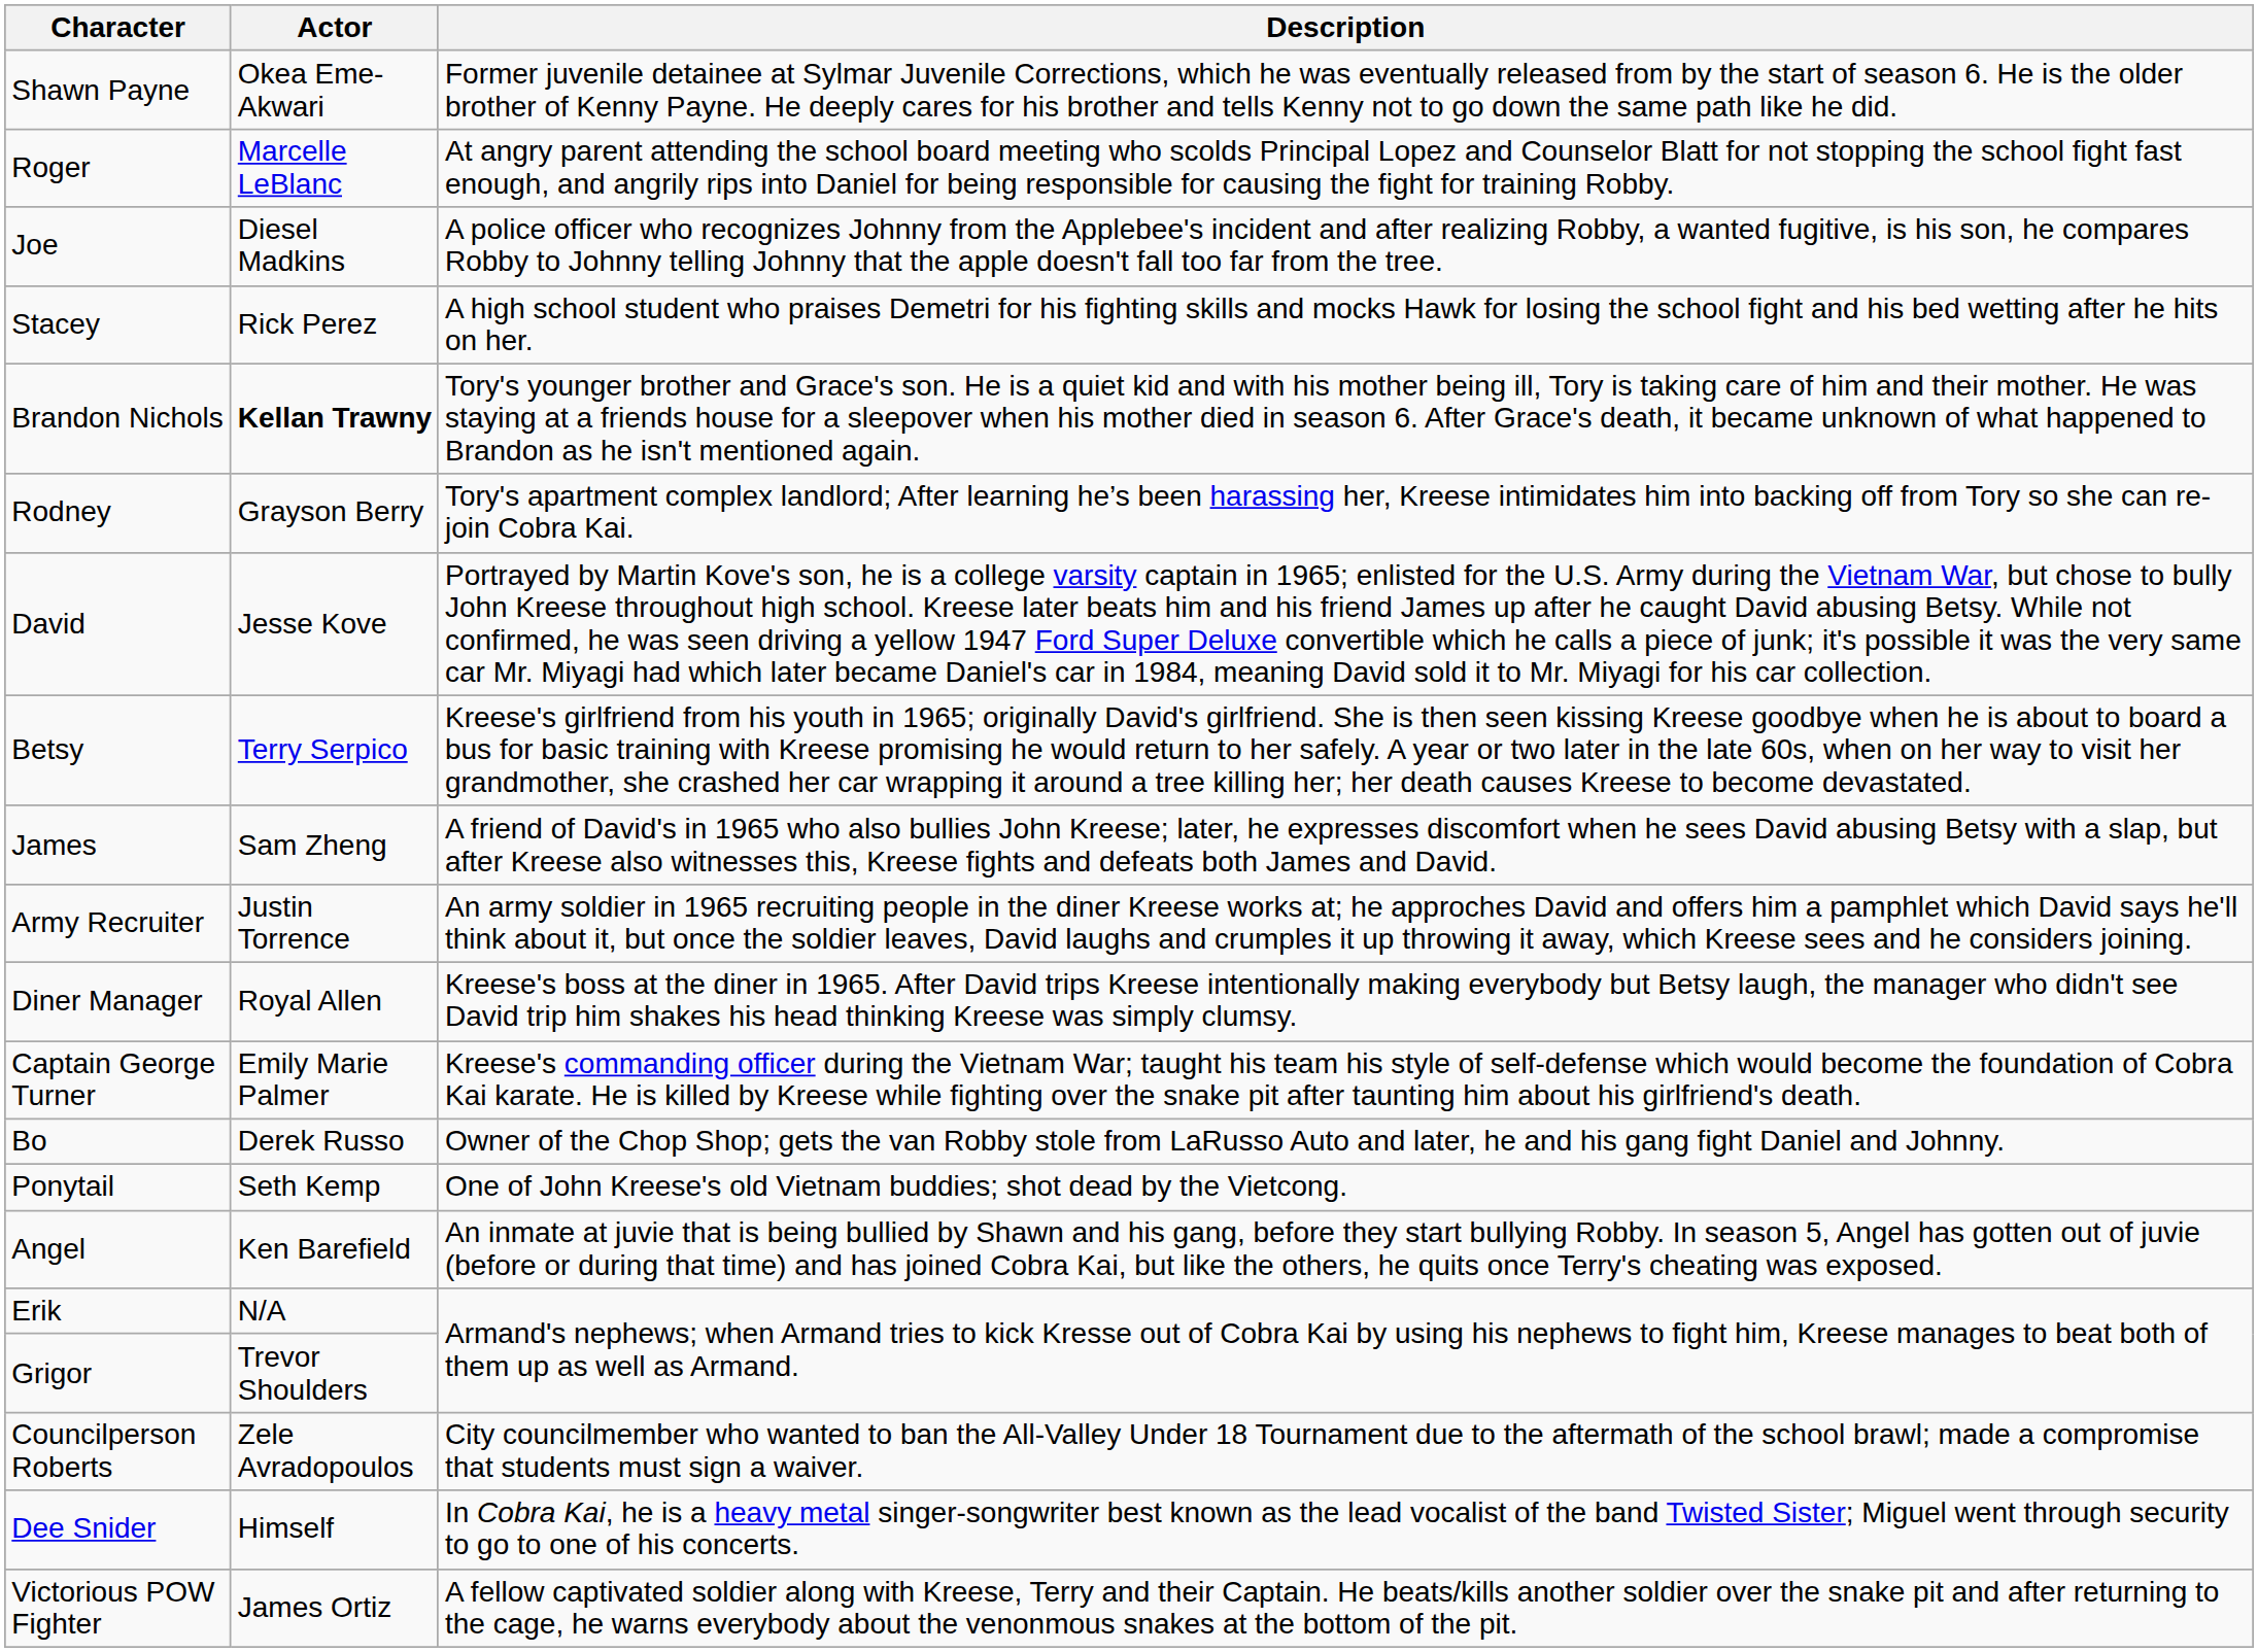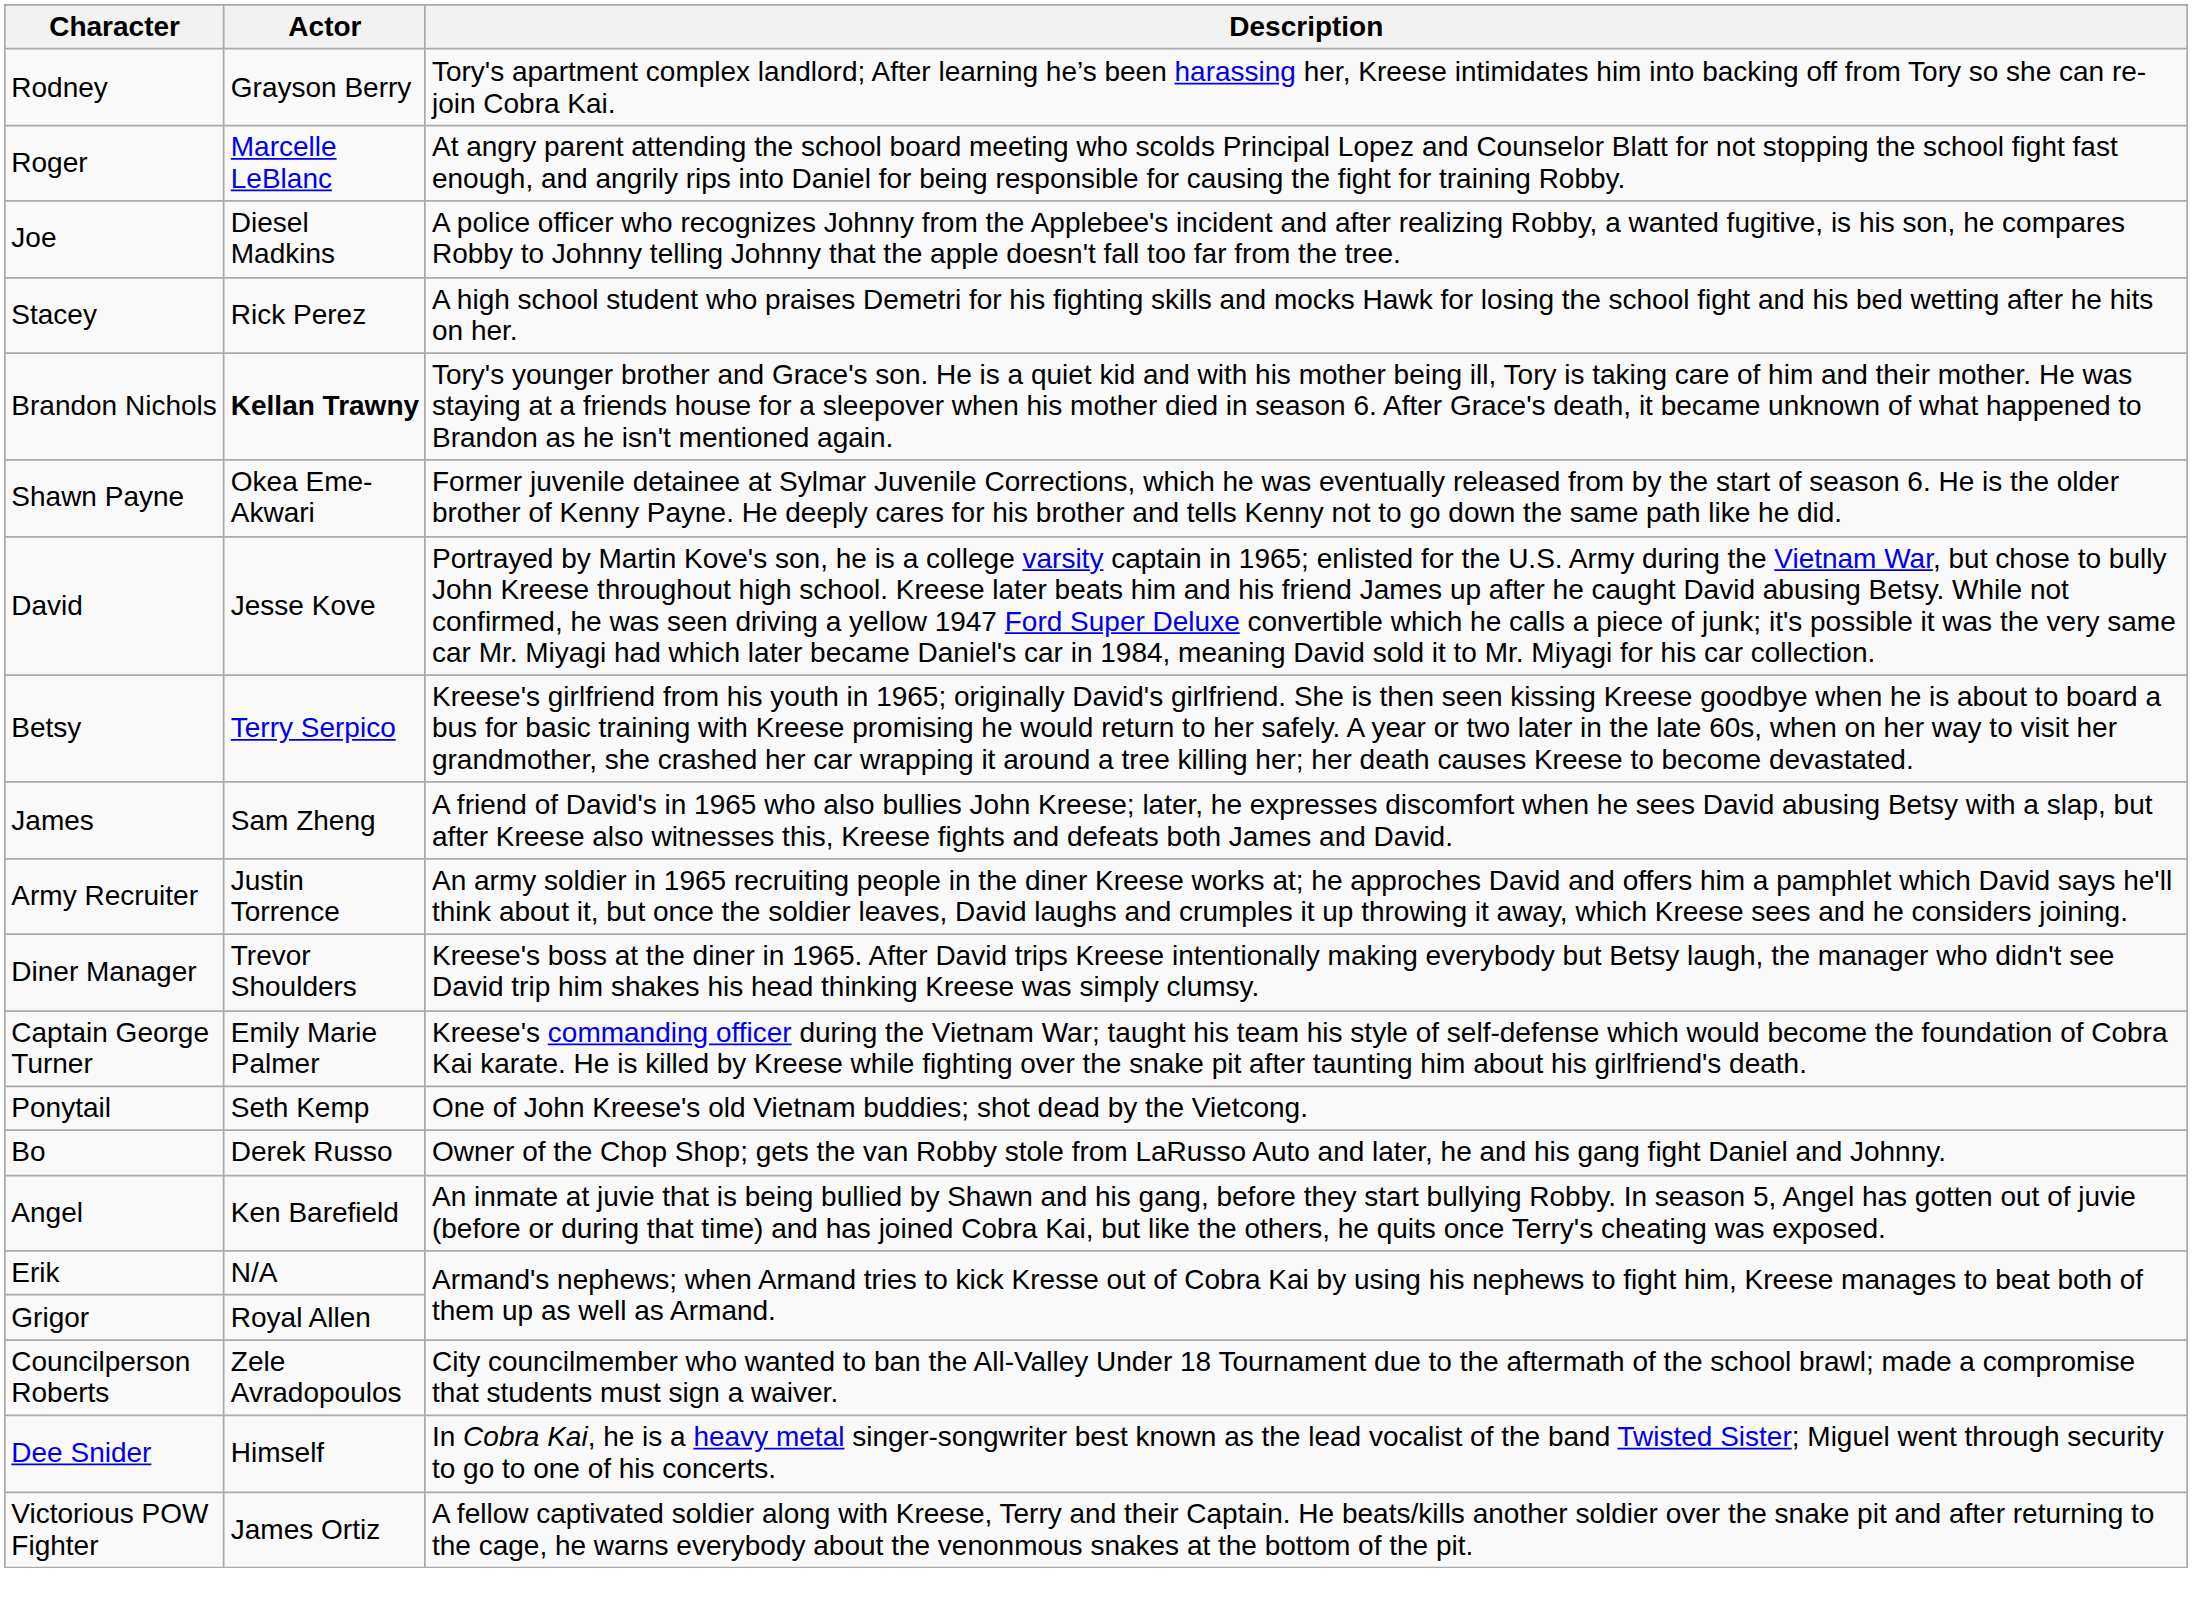 <table class="wikitable">
 <tr>
 <th>Character</th>
 <th>Actor</th>
 <th>Description</th>
 </tr>
 <tr>
-<td>Shawn Payne</td>
-<td>Okea Eme-Akwari</td>
-<td>Former juvenile detainee at Sylmar Juvenile Corrections, which he was eventually released from by the start of season 6. He is the older brother of Kenny Payne. He deeply cares for his brother and tells Kenny not to go down the same path like he did.</td>
+<td>Rodney</td>
+<td>Grayson Berry</td>
+<td>Tory's apartment complex landlord; After learning he’s been <a href='#'> harassing</a> her, Kreese intimidates him into backing off from Tory so she can re-join Cobra Kai.</td>
 </tr>
 <tr>
 <td>Roger</td>
 <td><a href='#'>Marcelle LeBlanc</a></td>
 <td>At angry parent attending the school board meeting who scolds Principal Lopez and Counselor Blatt for not stopping the school fight fast enough, and angrily rips into Daniel for being responsible for causing the fight for training Robby.</td>
 </tr>
 <tr>
 <td>Joe</td>
 <td>Diesel Madkins</td>
 <td>A police officer who recognizes Johnny from the Applebee's incident and after realizing Robby, a wanted fugitive, is his son, he compares Robby to Johnny telling Johnny that the apple doesn't fall too far from the tree.</td>
 </tr>
 <tr>
 <td>Stacey</td>
 <td>Rick Perez</td>
 <td>A high school student who praises Demetri for his fighting skills and mocks Hawk for losing the school fight and his bed wetting after he hits on her.</td>
 </tr>
 <tr>
 <td>Brandon Nichols</td>
 <td><strong>Kellan Trawny</strong></td>
 <td>Tory's younger brother and Grace's son. He is a quiet kid and with his mother being ill, Tory is taking care of him and their mother. He was staying at a friends house for a sleepover when his mother died in season 6. After Grace's death, it became unknown of what happened to Brandon as he isn't mentioned again.</td>
 </tr>
 <tr>
-<td>Rodney</td>
-<td>Grayson Berry</td>
-<td>Tory's apartment complex landlord; After learning he’s been <a href='#'> harassing</a> her, Kreese intimidates him into backing off from Tory so she can re-join Cobra Kai.</td>
+<td>Shawn Payne</td>
+<td>Okea Eme-Akwari</td>
+<td>Former juvenile detainee at Sylmar Juvenile Corrections, which he was eventually released from by the start of season 6. He is the older brother of Kenny Payne. He deeply cares for his brother and tells Kenny not to go down the same path like he did.</td>
 </tr>
 <tr>
 <td>David</td>
 <td>Jesse Kove</td>
 <td>Portrayed by Martin Kove's son, he is a college <a href='#'>varsity</a> captain in 1965; enlisted for the U.S. Army during the <a href='#'>Vietnam War</a>, but chose to bully John Kreese throughout high school. Kreese later beats him and his friend James up after he caught David abusing Betsy. While not confirmed, he was seen driving a yellow 1947 <a href='#'>Ford Super Deluxe</a> convertible which he calls a piece of junk; it's possible it was the very same car Mr. Miyagi had which later became Daniel's car in 1984, meaning David sold it to Mr. Miyagi for his car collection.</td>
 </tr>
 <tr>
 <td>Betsy</td>
 <td><a href='#'>Terry Serpico</a></td>
 <td>Kreese's girlfriend from his youth in 1965; originally David's girlfriend. She is then seen kissing Kreese goodbye when he is about to board a bus for basic training with Kreese promising he would return to her safely. A year or two later in the late 60s, when on her way to visit her grandmother, she crashed her car wrapping it around a tree killing her; her death causes Kreese to become devastated.</td>
 </tr>
 <tr>
 <td>James</td>
 <td>Sam Zheng</td>
 <td>A friend of David's in 1965 who also bullies John Kreese; later, he expresses discomfort when he sees David abusing Betsy with a slap, but after Kreese also witnesses this, Kreese fights and defeats both James and David.</td>
 </tr>
 <tr>
 <td>Army Recruiter</td>
 <td>Justin Torrence</td>
 <td>An army soldier in 1965 recruiting people in the diner Kreese works at; he approches David and offers him a pamphlet which David says he'll think about it, but once the soldier leaves, David laughs and crumples it up throwing it away, which Kreese sees and he considers joining.</td>
 </tr>
 <tr>
 <td>Diner Manager</td>
-<td>Royal Allen</td>
+<td>Trevor Shoulders</td>
 <td>Kreese's boss at the diner in 1965. After David trips Kreese intentionally making everybody but Betsy laugh, the manager who didn't see David trip him shakes his head thinking Kreese was simply clumsy.</td>
 </tr>
 <tr>
 <td>Captain George Turner</td>
 <td>Emily Marie Palmer</td>
 <td>Kreese's <a href='#'>commanding officer</a> during the Vietnam War; taught his team his style of self-defense which would become the foundation of Cobra Kai karate. He is killed by Kreese while fighting over the snake pit after taunting him about his girlfriend's death.</td>
 </tr>
 <tr>
+<td>Ponytail</td>
+<td>Seth Kemp</td>
+<td>One of John Kreese's old Vietnam buddies; shot dead by the Vietcong.</td>
+</tr>
+<tr>
 <td>Bo</td>
 <td>Derek Russo</td>
 <td>Owner of the Chop Shop; gets the van Robby stole from LaRusso Auto and later, he and his gang fight Daniel and Johnny.</td>
-</tr>
-<tr>
-<td>Ponytail</td>
-<td>Seth Kemp</td>
-<td>One of John Kreese's old Vietnam buddies; shot dead by the Vietcong.</td>
 </tr>
 <tr>
 <td>Angel</td>
 <td>Ken Barefield</td>
 <td>An inmate at juvie that is being bullied by Shawn and his gang, before they start bullying Robby. In season 5, Angel has gotten out of juvie (before or during that time) and has joined Cobra Kai, but like the others, he quits once Terry's cheating was exposed.</td>
 </tr>
 <tr>
 <td>Erik</td>
 <td>N/A</td>
 <td rowspan="2">Armand's nephews; when Armand tries to kick Kresse out of Cobra Kai by using his nephews to fight him, Kreese manages to beat both of them up as well as Armand.</td>
 </tr>
 <tr>
 <td>Grigor</td>
-<td>Trevor Shoulders</td>
+<td>Royal Allen</td>
 </tr>
 <tr>
 <td>Councilperson Roberts</td>
 <td>Zele Avradopoulos</td>
 <td>City councilmember who wanted to ban the All-Valley Under 18 Tournament due to the aftermath of the school brawl; made a compromise that students must sign a waiver.</td>
 </tr>
 <tr>
 <td><a href='#'>Dee Snider</a></td>
 <td>Himself</td>
 <td>In <em>Cobra Kai</em>, he is a <a href='#'>heavy metal</a> singer-songwriter best known as the lead vocalist of the band <a href='#'>Twisted Sister</a>; Miguel went through security to go to one of his concerts.</td>
 </tr>
 <tr>
 <td>Victorious POW Fighter</td>
 <td>James Ortiz</td>
 <td>A fellow captivated soldier along with Kreese, Terry and their Captain. He beats/kills another soldier over the snake pit and after returning to the cage, he warns everybody about the venonmous snakes at the bottom of the pit.</td>
 </tr>
 </table>
